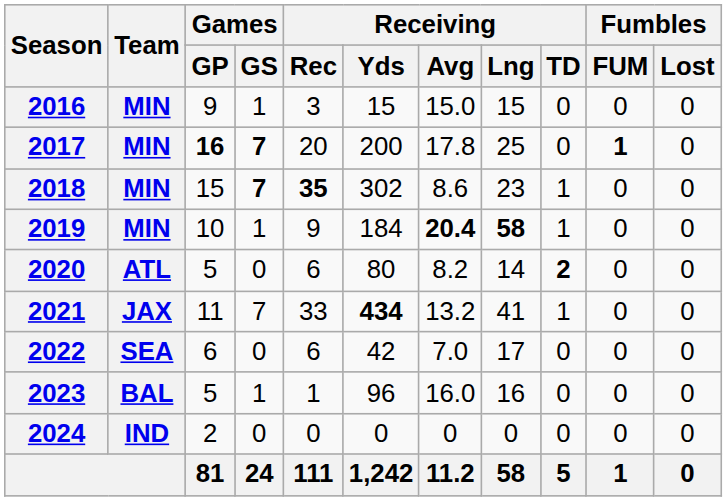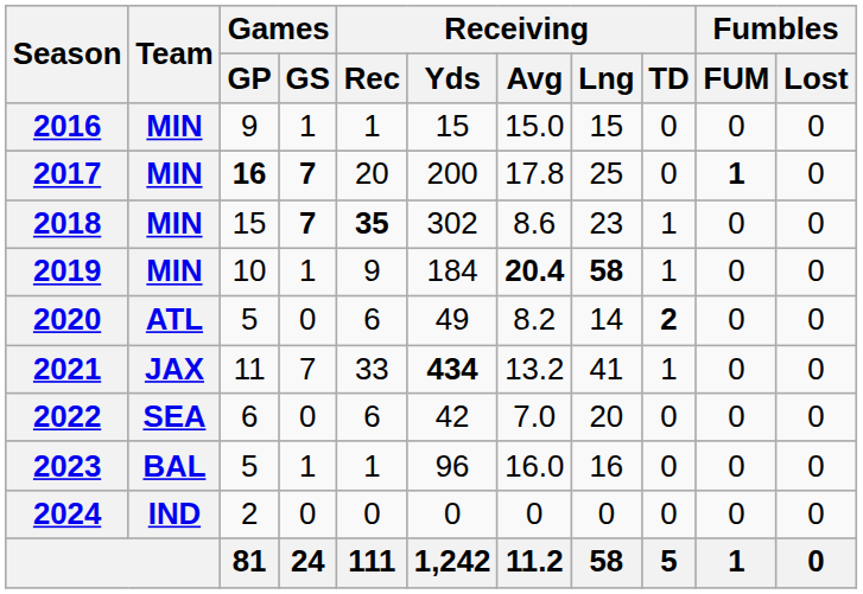 <table class="wikitable" style="text-align:center;">
 <tr>
 <th rowspan="2">Season</th>
 <th rowspan="2">Team</th>
 <th colspan="2">Games</th>
 <th colspan="5">Receiving</th>
 <th colspan="2">Fumbles</th>
 </tr>
 <tr>
 <th>GP</th>
 <th>GS</th>
 <th>Rec</th>
 <th>Yds</th>
 <th>Avg</th>
 <th>Lng</th>
 <th>TD</th>
 <th>FUM</th>
 <th>Lost</th>
 </tr>
 <tr>
 <th><a href='#'>2016</a></th>
 <th><a href='#'>MIN</a></th>
 <td>9</td>
 <td>1</td>
-<td>3</td>
+<td>1</td>
 <td>15</td>
 <td>15.0</td>
 <td>15</td>
 <td>0</td>
 <td>0</td>
 <td>0</td>
 </tr>
 <tr>
 <th><a href='#'>2017</a></th>
 <th><a href='#'>MIN</a></th>
 <td><strong>16</strong></td>
 <td><strong>7</strong></td>
 <td>20</td>
 <td>200</td>
 <td>17.8</td>
 <td>25</td>
 <td>0</td>
 <td><strong>1</strong></td>
 <td>0</td>
 </tr>
 <tr>
 <th><a href='#'>2018</a></th>
 <th><a href='#'>MIN</a></th>
 <td>15</td>
 <td><strong>7</strong></td>
 <td><strong>35</strong></td>
 <td>302</td>
 <td>8.6</td>
 <td>23</td>
 <td>1</td>
 <td>0</td>
 <td>0</td>
 </tr>
 <tr>
 <th><a href='#'>2019</a></th>
 <th><a href='#'>MIN</a></th>
 <td>10</td>
 <td>1</td>
 <td>9</td>
 <td>184</td>
 <td><strong>20.4</strong></td>
 <td><strong>58</strong></td>
 <td>1</td>
 <td>0</td>
 <td>0</td>
 </tr>
 <tr>
 <th><a href='#'>2020</a></th>
 <th><a href='#'>ATL</a></th>
 <td>5</td>
 <td>0</td>
 <td>6</td>
-<td>80</td>
+<td>49</td>
 <td>8.2</td>
 <td>14</td>
 <td><strong>2</strong></td>
 <td>0</td>
 <td>0</td>
 </tr>
 <tr>
 <th><a href='#'>2021</a></th>
 <th><a href='#'>JAX</a></th>
 <td>11</td>
 <td>7</td>
 <td>33</td>
 <td><strong>434</strong></td>
 <td>13.2</td>
 <td>41</td>
 <td>1</td>
 <td>0</td>
 <td>0</td>
 </tr>
 <tr>
 <th><a href='#'>2022</a></th>
 <th><a href='#'>SEA</a></th>
 <td>6</td>
 <td>0</td>
 <td>6</td>
 <td>42</td>
 <td>7.0</td>
-<td>17</td>
+<td>20</td>
 <td>0</td>
 <td>0</td>
 <td>0</td>
 </tr>
 <tr>
 <th><a href='#'>2023</a></th>
 <th><a href='#'>BAL</a></th>
 <td>5</td>
 <td>1</td>
 <td>1</td>
 <td>96</td>
 <td>16.0</td>
 <td>16</td>
 <td>0</td>
 <td>0</td>
 <td>0</td>
 </tr>
 <tr>
 <th><a href='#'>2024</a></th>
 <th><a href='#'>IND</a></th>
 <td>2</td>
 <td>0</td>
 <td>0</td>
 <td>0</td>
 <td>0</td>
 <td>0</td>
 <td>0</td>
 <td>0</td>
 <td>0</td>
 </tr>
 <tr>
 <th colspan="2"></th>
 <th>81</th>
 <th>24</th>
 <th>111</th>
 <th>1,242</th>
 <th>11.2</th>
 <th>58</th>
 <th>5</th>
 <th>1</th>
 <th>0</th>
 </tr>
 </table>
